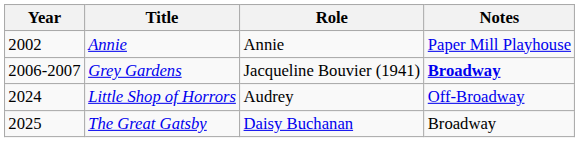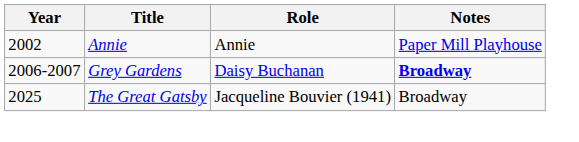 <table class="wikitable sortable">
 <tr>
 <th>Year</th>
 <th>Title</th>
 <th>Role</th>
 <th class="unsortable">Notes</th>
 </tr>
 <tr>
 <td>2002</td>
 <td><a href='#'><em>Annie</em></a></td>
 <td>Annie</td>
 <td><a href='#'>Paper Mill Playhouse</a></td>
 </tr>
 <tr>
 <td>2006-2007</td>
 <td><em><a href='#'>Grey Gardens</a></em></td>
-<td>Jacqueline Bouvier (1941)</td>
+<td><a href='#'>Daisy Buchanan</a></td>
 <td><strong><a href='#'>Broadway</a></strong></td>
-</tr>
-<tr>
-<td>2024</td>
-<td><a href='#'><em>Little Shop of Horrors</em></a></td>
-<td>Audrey</td>
-<td><a href='#'>Off-Broadway</a></td>
 </tr>
 <tr>
 <td>2025</td>
 <td><a href='#'><em>The Great Gatsby</em></a></td>
-<td><a href='#'>Daisy Buchanan</a></td>
+<td>Jacqueline Bouvier (1941)</td>
 <td>Broadway</td>
 </tr>
 </table>
